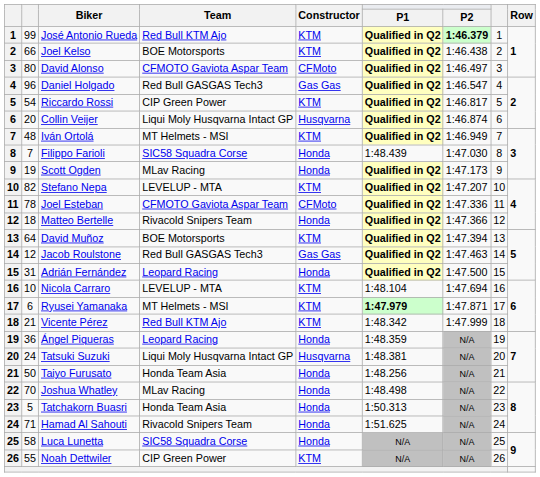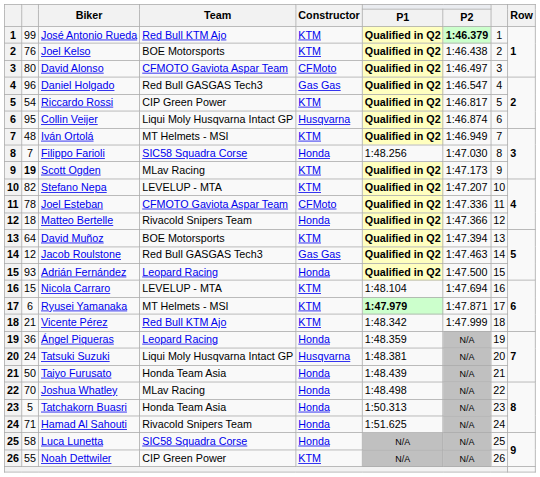 <table class="wikitable sortable" style="font-size: 85%;">
 <tr>
 <th rowspan="2"></th>
 <th rowspan="2"></th>
 <th rowspan="2">Biker</th>
 <th rowspan="2">Team</th>
 <th rowspan="2">Constructor</th>
 <th colspan="2" style="background:#eaecf0; text-align:center;"></th>
 <th rowspan="2"></th>
 <th rowspan="2">Row</th>
 </tr>
 <tr>
 <th scope="col">P1</th>
 <th scope="col">P2</th>
 </tr>
 <tr>
 <th scope="row">1</th>
 <td align="center">99</td>
 <td> <a href='#'>José Antonio Rueda</a></td>
 <td><a href='#'>Red Bull KTM Ajo</a></td>
 <td><a href='#'>KTM</a></td>
 <td style="background:#ffffbf;"><strong>Qualified in Q2</strong></td>
 <td style="background:#ccffcc;"><strong>1:46.379</strong></td>
 <td align="center">1</td>
 <td rowspan="3"><strong>1</strong></td>
 </tr>
 <tr>
 <th scope="row">2</th>
-<td align="center">66</td>
+<td align="center">76</td>
 <td> <a href='#'>Joel Kelso</a></td>
 <td>BOE Motorsports</td>
 <td><a href='#'>KTM</a></td>
 <td style="background:#ffffbf;"><strong>Qualified in Q2</strong></td>
 <td>1:46.438</td>
 <td align="center">2</td>
 </tr>
 <tr>
 <th scope="row">3</th>
 <td align="center">80</td>
 <td> <a href='#'>David Alonso</a></td>
 <td><a href='#'>CFMOTO Gaviota Aspar Team</a></td>
 <td><a href='#'>CFMoto</a></td>
 <td style="background:#ffffbf;"><strong>Qualified in Q2</strong></td>
 <td>1:46.497</td>
 <td align="center">3</td>
 </tr>
 <tr>
 <th scope="row">4</th>
 <td align="center">96</td>
 <td> <a href='#'>Daniel Holgado</a></td>
 <td>Red Bull GASGAS Tech3</td>
 <td><a href='#'>Gas Gas</a></td>
 <td style="background:#ffffbf;"><strong>Qualified in Q2</strong></td>
 <td>1:46.547</td>
 <td align="center">4</td>
 <td rowspan="3"><strong>2</strong></td>
 </tr>
 <tr>
 <th scope="row">5</th>
 <td align="center">54</td>
 <td> <a href='#'>Riccardo Rossi</a></td>
 <td>CIP Green Power</td>
 <td><a href='#'>KTM</a></td>
 <td style="background:#ffffbf;"><strong>Qualified in Q2</strong></td>
 <td>1:46.817</td>
 <td align="center">5</td>
 </tr>
 <tr>
 <th scope="row">6</th>
-<td align="center">20</td>
+<td align="center">95</td>
 <td> <a href='#'>Collin Veijer</a></td>
 <td>Liqui Moly Husqvarna Intact GP</td>
 <td><a href='#'>Husqvarna</a></td>
 <td style="background:#ffffbf;"><strong>Qualified in Q2</strong></td>
 <td>1:46.874</td>
 <td align="center">6</td>
 </tr>
 <tr>
 <th scope="row">7</th>
 <td align="center">48</td>
 <td> <a href='#'>Iván Ortolá</a></td>
 <td>MT Helmets - MSI</td>
 <td><a href='#'>KTM</a></td>
 <td style="background:#ffffbf;"><strong>Qualified in Q2</strong></td>
 <td>1:46.949</td>
 <td align="center">7</td>
 <td rowspan="3"><strong>3</strong></td>
 </tr>
 <tr>
 <th scope="row">8</th>
 <td align="center">7</td>
 <td> <a href='#'>Filippo Farioli</a></td>
 <td><a href='#'>SIC58 Squadra Corse</a></td>
 <td><a href='#'>Honda</a></td>
-<td>1:48.439</td>
+<td>1:48.256</td>
 <td>1:47.030</td>
 <td align="center">8</td>
 </tr>
 <tr>
 <th scope="row">9</th>
-<td align="center">19</td>
+<td align="center"><strong>19</strong></td>
 <td> <a href='#'>Scott Ogden</a></td>
 <td>MLav Racing</td>
-<td><a href='#'>Honda</a></td>
+<td><a href='#'>KTM</a></td>
 <td style="background:#ffffbf;"><strong>Qualified in Q2</strong></td>
 <td>1:47.173</td>
 <td align="center">9</td>
 </tr>
 <tr>
 <th scope="row">10</th>
 <td align="center">82</td>
 <td> <a href='#'>Stefano Nepa</a></td>
 <td>LEVELUP - MTA</td>
 <td><a href='#'>KTM</a></td>
 <td style="background:#ffffbf;"><strong>Qualified in Q2</strong></td>
 <td>1:47.207</td>
 <td align="center">10</td>
 <td rowspan="3"><strong>4</strong></td>
 </tr>
 <tr>
 <th scope="row">11</th>
 <td align="center">78</td>
 <td> <a href='#'>Joel Esteban</a></td>
 <td><a href='#'>CFMOTO Gaviota Aspar Team</a></td>
 <td><a href='#'>CFMoto</a></td>
 <td style="background:#ffffbf;"><strong>Qualified in Q2</strong></td>
 <td>1:47.336</td>
 <td align="center">11</td>
 </tr>
 <tr>
 <th scope="row">12</th>
 <td align="center">18</td>
 <td> <a href='#'>Matteo Bertelle</a></td>
 <td>Rivacold Snipers Team</td>
 <td><a href='#'>Honda</a></td>
 <td style="background:#ffffbf;"><strong>Qualified in Q2</strong></td>
 <td>1:47.366</td>
 <td align="center">12</td>
 </tr>
 <tr>
 <th scope="row">13</th>
 <td align="center">64</td>
 <td> <a href='#'>David Muñoz</a></td>
 <td>BOE Motorsports</td>
 <td><a href='#'>KTM</a></td>
 <td style="background:#ffffbf;"><strong>Qualified in Q2</strong></td>
 <td>1:47.394</td>
 <td align="center">13</td>
 <td rowspan="3"><strong>5</strong></td>
 </tr>
 <tr>
 <th scope="row">14</th>
 <td align="center">12</td>
 <td> <a href='#'>Jacob Roulstone</a></td>
 <td>Red Bull GASGAS Tech3</td>
 <td><a href='#'>Gas Gas</a></td>
 <td style="background:#ffffbf;"><strong>Qualified in Q2</strong></td>
 <td>1:47.463</td>
 <td align="center">14</td>
 </tr>
 <tr>
 <th scope="row">15</th>
-<td align="center">31</td>
+<td align="center">93</td>
 <td> <a href='#'>Adrián Fernández</a></td>
 <td><a href='#'>Leopard Racing</a></td>
 <td><a href='#'>Honda</a></td>
 <td style="background:#ffffbf;"><strong>Qualified in Q2</strong></td>
 <td>1:47.500</td>
 <td align="center">15</td>
 </tr>
 <tr>
 <th scope="row">16</th>
-<td align="center">10</td>
+<td align="center">15</td>
 <td> <a href='#'>Nicola Carraro</a></td>
 <td>LEVELUP - MTA</td>
 <td><a href='#'>KTM</a></td>
 <td>1:48.104</td>
 <td>1:47.694</td>
 <td align="center">16</td>
 <td rowspan="3"><strong>6</strong></td>
 </tr>
 <tr>
 <th scope="row">17</th>
 <td align="center">6</td>
 <td> <a href='#'>Ryusei Yamanaka</a></td>
 <td>MT Helmets - MSI</td>
 <td><a href='#'>KTM</a></td>
 <td style="background:#ccffcc;"><strong>1:47.979</strong></td>
 <td>1:47.871</td>
 <td align="center">17</td>
 </tr>
 <tr>
 <th scope="row">18</th>
 <td align="center">21</td>
 <td> <a href='#'>Vicente Pérez</a></td>
 <td><a href='#'>Red Bull KTM Ajo</a></td>
 <td><a href='#'>KTM</a></td>
 <td>1:48.342</td>
 <td>1:47.999</td>
 <td align="center">18</td>
 </tr>
 <tr>
 <th scope="row">19</th>
 <td align="center">36</td>
 <td> <a href='#'>Ángel Piqueras</a></td>
 <td><a href='#'>Leopard Racing</a></td>
 <td><a href='#'>Honda</a></td>
 <td>1:48.359</td>
 <td style="background: silver" align="center" data-sort-value="22"><small>N/A</small></td>
 <td align="center">19</td>
 <td rowspan="3"><strong>7</strong></td>
 </tr>
 <tr>
 <th scope="row">20</th>
 <td align="center">24</td>
 <td> <a href='#'>Tatsuki Suzuki</a></td>
 <td>Liqui Moly Husqvarna Intact GP</td>
 <td><a href='#'>Husqvarna</a></td>
 <td>1:48.381</td>
 <td style="background: silver" align="center" data-sort-value="22"><small>N/A</small></td>
 <td align="center">20</td>
 </tr>
 <tr>
 <th scope="row">21</th>
 <td align="center">50</td>
 <td> <a href='#'>Taiyo Furusato</a></td>
 <td>Honda Team Asia</td>
 <td><a href='#'>Honda</a></td>
-<td>1:48.256</td>
+<td>1:48.439</td>
 <td style="background: silver" align="center" data-sort-value="22"><small>N/A</small></td>
 <td align="center">21</td>
 </tr>
 <tr>
 <th scope="row">22</th>
 <td align="center">70</td>
 <td> <a href='#'>Joshua Whatley</a></td>
 <td>MLav Racing</td>
 <td><a href='#'>Honda</a></td>
 <td>1:48.498</td>
 <td style="background: silver" align="center" data-sort-value="22"><small>N/A</small></td>
 <td align="center">22</td>
 <td rowspan="3"><strong>8</strong></td>
 </tr>
 <tr>
 <th scope="row">23</th>
 <td align="center">5</td>
 <td> <a href='#'>Tatchakorn Buasri</a></td>
 <td>Honda Team Asia</td>
 <td><a href='#'>Honda</a></td>
 <td>1:50.313</td>
 <td style="background: silver" align="center" data-sort-value="22"><small>N/A</small></td>
 <td align="center">23</td>
 </tr>
 <tr>
 <th scope="row">24</th>
 <td align="center">71</td>
 <td> <a href='#'>Hamad Al Sahouti</a></td>
 <td>Rivacold Snipers Team</td>
 <td><a href='#'>Honda</a></td>
 <td>1:51.625</td>
 <td style="background: silver" align="center" data-sort-value="22"><small>N/A</small></td>
 <td align="center">24</td>
 </tr>
 <tr>
 <th scope="row">25</th>
 <td align="center">58</td>
 <td> <a href='#'>Luca Lunetta</a></td>
 <td><a href='#'>SIC58 Squadra Corse</a></td>
 <td><a href='#'>Honda</a></td>
 <td style="background: silver" align="center" data-sort-value="22"><small>N/A</small></td>
 <td style="background: silver" align="center" data-sort-value="22"><small>N/A</small></td>
 <td align="center">25</td>
 <td rowspan="2"><strong>9</strong></td>
 </tr>
 <tr>
 <th scope="row">26</th>
 <td align="center">55</td>
 <td> <a href='#'>Noah Dettwiler</a></td>
 <td>CIP Green Power</td>
 <td><a href='#'>KTM</a></td>
 <td style="background: silver" align="center" data-sort-value="22"><small>N/A</small></td>
 <td style="background: silver" align="center" data-sort-value="22"><small>N/A</small></td>
 <td align="center">26</td>
 </tr>
 <tr>
 <th colspan="8"></th>
 </tr>
 </table>
